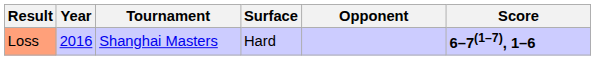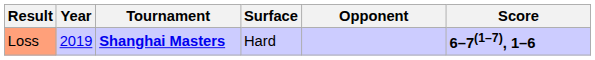 <table class="wikitable">
 <tr>
 <th>Result</th>
 <th>Year</th>
 <th width="150">Tournament</th>
 <th>Surface</th>
 <th width="150">Opponent</th>
 <th class="unsortable" width="150">Score</th>
 </tr>
 <tr bgcolor="#CCCCFF">
 <td bgcolor=FFA07A>Loss</td>
-<td><a href='#'>2016</a></td>
-<td><a href='#'>Shanghai Masters</a></td>
+<td><a href='#'>2019</a></td>
+<td><strong><a href='#'>Shanghai Masters</a></strong></td>
 <td>Hard</td>
 <td> </td>
 <td><strong>6–7<sup>(1–7)</sup>, 1–6</strong></td>
 </tr>
 </table>
